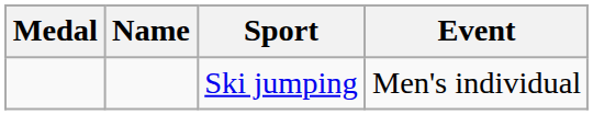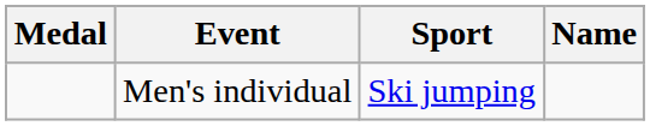 <table class="wikitable sortable" style="font-size:90%">
 <tr>
 <th>Medal</th>
+<th>Event</th>
+<th>Sport</th>
 <th>Name</th>
-<th>Sport</th>
-<th>Event</th>
 </tr>
 <tr>
 <td></td>
+<td>Men's individual</td>
+<td><a href='#'>Ski jumping</a></td>
 <td></td>
-<td><a href='#'>Ski jumping</a></td>
-<td>Men's individual</td>
 </tr>
 </table>
